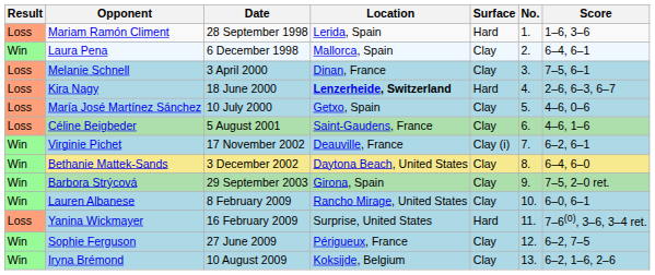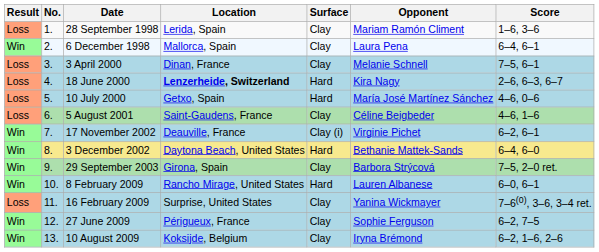 <table class="sortable wikitable" style="font-size:97%">
 <tr>
 <th>Result</th>
-<th>Opponent</th>
+<th>No.</th>
 <th>Date</th>
 <th>Location</th>
 <th>Surface</th>
-<th>No.</th>
+<th>Opponent</th>
 <th class=unsortable>Score</th>
 </tr>
 <tr>
 <td style="background:#ffa07a;">Loss</td>
-<td> <a href='#'>Mariam Ramón Climent</a></td>
+<td>1.</td>
 <td>28 September 1998</td>
 <td><a href='#'>Lerida</a>, Spain</td>
-<td>Hard</td>
-<td>1.</td>
+<td>Clay</td>
+<td> <a href='#'>Mariam Ramón Climent</a></td>
 <td>1–6, 3–6</td>
 </tr>
 <tr bgcolor="#f0f8ff">
 <td style="background:#98fb98;">Win</td>
-<td> <a href='#'>Laura Pena</a></td>
+<td>2.</td>
 <td>6 December 1998</td>
 <td><a href='#'>Mallorca</a>, Spain</td>
 <td>Clay</td>
-<td>2.</td>
+<td> <a href='#'>Laura Pena</a></td>
 <td>6–4, 6–1</td>
 </tr>
 <tr style="background:lightblue;">
 <td style="background:#ffa07a;">Loss</td>
-<td> <a href='#'>Melanie Schnell</a></td>
+<td>3.</td>
 <td>3 April 2000</td>
 <td><a href='#'>Dinan</a>, France</td>
 <td>Clay</td>
-<td>3.</td>
+<td> <a href='#'>Melanie Schnell</a></td>
 <td>7–5, 6–1</td>
 </tr>
 <tr style="background:lightblue;">
 <td style="background:#ffa07a;">Loss</td>
-<td> <a href='#'>Kira Nagy</a></td>
+<td>4.</td>
 <td>18 June 2000</td>
 <td><strong><a href='#'>Lenzerheide</a>, Switzerland</strong></td>
 <td>Hard</td>
-<td>4.</td>
+<td> <a href='#'>Kira Nagy</a></td>
 <td>2–6, 6–3, 6–7</td>
 </tr>
 <tr style="background:lightblue;">
 <td style="background:#ffa07a;">Loss</td>
-<td> <a href='#'>María José Martínez Sánchez</a></td>
+<td>5.</td>
 <td>10 July 2000</td>
 <td><a href='#'>Getxo</a>, Spain</td>
-<td>Clay</td>
-<td>5.</td>
+<td>Hard</td>
+<td> <a href='#'>María José Martínez Sánchez</a></td>
 <td>4–6, 0–6</td>
 </tr>
 <tr style="background:#addfad;">
 <td style="background:#ffa07a;">Loss</td>
-<td> <a href='#'>Céline Beigbeder</a></td>
+<td>6.</td>
 <td>5 August 2001</td>
 <td><a href='#'>Saint-Gaudens</a>, France</td>
 <td>Clay</td>
-<td>6.</td>
+<td> <a href='#'>Céline Beigbeder</a></td>
 <td>4–6, 1–6</td>
 </tr>
 <tr style="background:lightblue;">
 <td style="background:#98fb98;">Win</td>
-<td> <a href='#'>Virginie Pichet</a></td>
+<td>7.</td>
 <td>17 November 2002</td>
 <td><a href='#'>Deauville</a>, France</td>
 <td>Clay (i)</td>
-<td>7.</td>
+<td> <a href='#'>Virginie Pichet</a></td>
 <td>6–2, 6–1</td>
 </tr>
 <tr style="background:#f7e98e;">
 <td style="background:#98fb98;">Win</td>
-<td> <a href='#'>Bethanie Mattek-Sands</a></td>
+<td>8.</td>
 <td>3 December 2002</td>
 <td><a href='#'>Daytona Beach</a>, United States</td>
-<td>Clay</td>
-<td>8.</td>
+<td>Hard</td>
+<td> <a href='#'>Bethanie Mattek-Sands</a></td>
 <td>6–4, 6–0</td>
 </tr>
 <tr style="background:#addfad;">
 <td style="background:#98fb98;">Win</td>
-<td> <a href='#'>Barbora Strýcová</a></td>
+<td>9.</td>
 <td>29 September 2003</td>
 <td><a href='#'>Girona</a>, Spain</td>
 <td>Clay</td>
-<td>9.</td>
+<td> <a href='#'>Barbora Strýcová</a></td>
 <td>7–5, 2–0 ret.</td>
 </tr>
 <tr style="background:lightblue;">
 <td style="background:#98fb98;">Win</td>
-<td> <a href='#'>Lauren Albanese</a></td>
+<td>10.</td>
 <td>8 February 2009</td>
 <td><a href='#'>Rancho Mirage</a>, United States</td>
-<td>Clay</td>
-<td>10.</td>
+<td>Hard</td>
+<td> <a href='#'>Lauren Albanese</a></td>
 <td>6–0, 6–1</td>
 </tr>
 <tr style="background:lightblue;">
 <td style="background:#ffa07a;">Loss</td>
-<td> <a href='#'>Yanina Wickmayer</a></td>
+<td>11.</td>
 <td>16 February 2009</td>
 <td>Surprise, United States</td>
-<td>Hard</td>
-<td>11.</td>
+<td>Clay</td>
+<td> <a href='#'>Yanina Wickmayer</a></td>
 <td>7–6<sup>(0)</sup>, 3–6, 3–4 ret.</td>
 </tr>
 <tr style="background:lightblue;">
 <td style="background:#98fb98;">Win</td>
-<td> <a href='#'>Sophie Ferguson</a></td>
+<td>12.</td>
 <td>27 June 2009</td>
 <td><a href='#'>Périgueux</a>, France</td>
 <td>Clay</td>
-<td>12.</td>
+<td> <a href='#'>Sophie Ferguson</a></td>
 <td>6–2, 7–5</td>
 </tr>
 <tr style="background:lightblue;">
 <td style="background:#98fb98;">Win</td>
-<td> <a href='#'>Iryna Brémond</a></td>
+<td>13.</td>
 <td>10 August 2009</td>
 <td><a href='#'>Koksijde</a>, Belgium</td>
 <td>Clay</td>
-<td>13.</td>
+<td> <a href='#'>Iryna Brémond</a></td>
 <td>6–2, 1–6, 2–6</td>
 </tr>
 </table>
